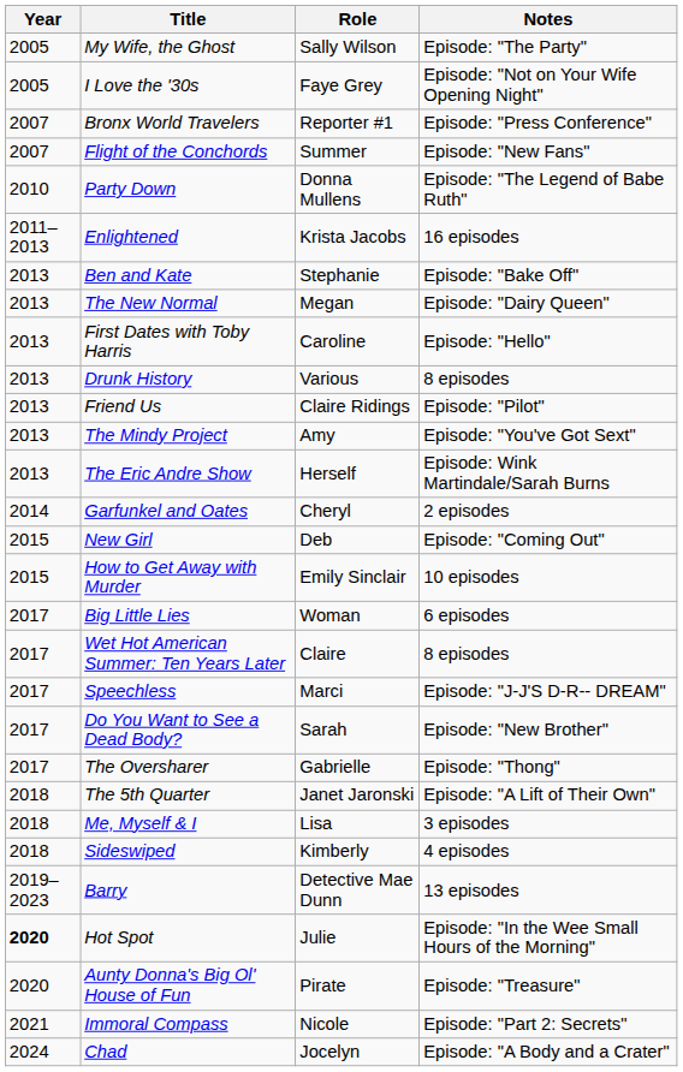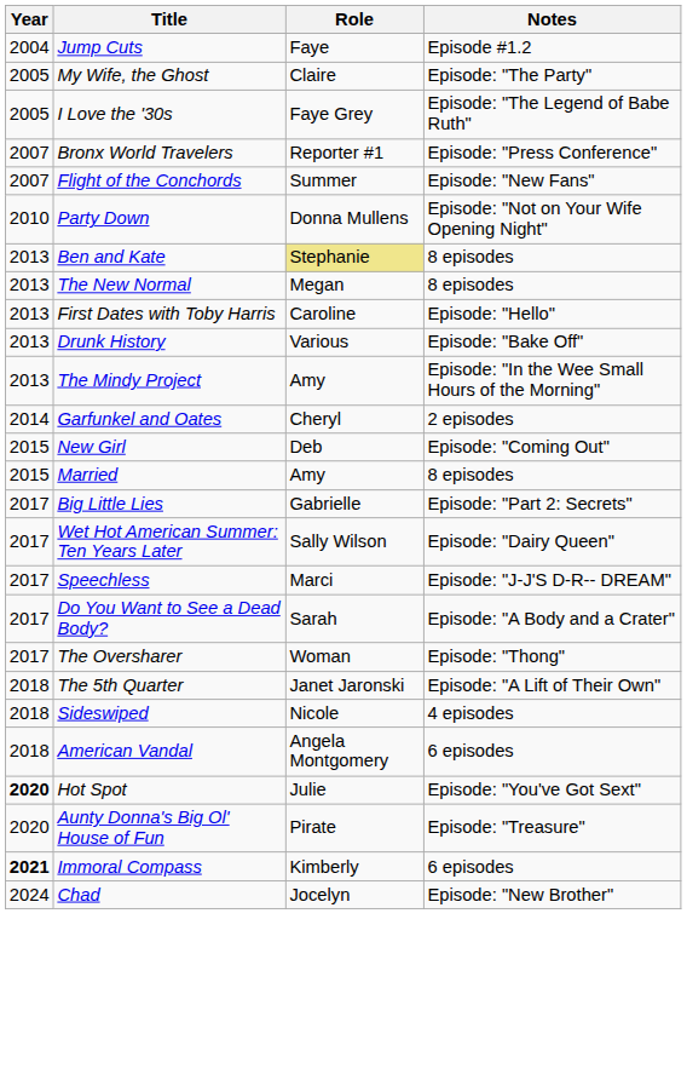 <table class="wikitable sortable">
 <tr>
 <th>Year</th>
 <th>Title</th>
 <th>Role</th>
 <th>Notes</th>
 </tr>
 <tr>
+<td>2004</td>
+<td><a href='#'><em>Jump Cuts</em></a></td>
+<td>Faye</td>
+<td>Episode #1.2</td>
+</tr>
+<tr>
 <td>2005</td>
 <td><em>My Wife, the Ghost</em></td>
-<td>Sally Wilson</td>
+<td>Claire</td>
 <td>Episode: "The Party"</td>
 </tr>
 <tr>
 <td>2005</td>
 <td><em>I Love the '30s</em></td>
 <td>Faye Grey</td>
-<td>Episode: "Not on Your Wife Opening Night"</td>
+<td>Episode: "The Legend of Babe Ruth"</td>
 </tr>
 <tr>
 <td>2007</td>
 <td><em>Bronx World Travelers</em></td>
 <td>Reporter #1</td>
 <td>Episode: "Press Conference"</td>
 </tr>
 <tr>
 <td>2007</td>
 <td><a href='#'><em>Flight of the Conchords</em></a></td>
 <td>Summer</td>
 <td>Episode: "New Fans"</td>
 </tr>
 <tr>
 <td>2010</td>
 <td><em><a href='#'>Party Down</a></em></td>
 <td>Donna Mullens</td>
-<td>Episode: "The Legend of Babe Ruth"</td>
-</tr>
-<tr>
-<td>2011–2013</td>
-<td><a href='#'><em>Enlightened</em></a></td>
-<td>Krista Jacobs</td>
-<td>16 episodes</td>
+<td>Episode: "Not on Your Wife Opening Night"</td>
 </tr>
 <tr>
 <td>2013</td>
 <td><em><a href='#'>Ben and Kate</a></em></td>
-<td>Stephanie</td>
-<td>Episode: "Bake Off"</td>
+<td style="background: khaki;">Stephanie</td>
+<td>8 episodes</td>
 </tr>
 <tr>
 <td>2013</td>
 <td><a href='#'><em>The New Normal</em></a></td>
 <td>Megan</td>
-<td>Episode: "Dairy Queen"</td>
+<td>8 episodes</td>
 </tr>
 <tr>
 <td>2013</td>
 <td><em>First Dates with Toby Harris</em></td>
 <td>Caroline</td>
 <td>Episode: "Hello"</td>
 </tr>
 <tr>
 <td>2013</td>
 <td><em><a href='#'>Drunk History</a></em></td>
 <td>Various</td>
-<td>8 episodes</td>
-</tr>
-<tr>
-<td>2013</td>
-<td><em>Friend Us</em></td>
-<td>Claire Ridings</td>
-<td>Episode: "Pilot"</td>
+<td>Episode: "Bake Off"</td>
 </tr>
 <tr>
 <td>2013</td>
 <td><em><a href='#'>The Mindy Project</a></em></td>
 <td>Amy</td>
-<td>Episode: "You've Got Sext"</td>
-</tr>
-<tr>
-<td>2013</td>
-<td><em><a href='#'>The Eric Andre Show</a></em></td>
-<td>Herself</td>
-<td>Episode: Wink Martindale/Sarah Burns</td>
+<td>Episode: "In the Wee Small Hours of the Morning"</td>
 </tr>
 <tr>
 <td>2014</td>
 <td><a href='#'><em>Garfunkel and Oates</em></a></td>
 <td>Cheryl</td>
 <td>2 episodes</td>
 </tr>
 <tr>
 <td>2015</td>
 <td><em><a href='#'>New Girl</a></em></td>
 <td>Deb</td>
 <td>Episode: "Coming Out"</td>
 </tr>
 <tr>
 <td>2015</td>
-<td><em><a href='#'>How to Get Away with Murder</a></em></td>
-<td>Emily Sinclair</td>
-<td>10 episodes</td>
+<td><a href='#'><em>Married</em></a></td>
+<td>Amy</td>
+<td>8 episodes</td>
 </tr>
 <tr>
 <td>2017</td>
 <td><a href='#'><em>Big Little Lies</em></a></td>
-<td>Woman</td>
-<td>6 episodes</td>
+<td>Gabrielle</td>
+<td>Episode: "Part 2: Secrets"</td>
 </tr>
 <tr>
 <td>2017</td>
 <td><em><a href='#'>Wet Hot American Summer: Ten Years Later</a></em></td>
-<td>Claire</td>
-<td>8 episodes</td>
+<td>Sally Wilson</td>
+<td>Episode: "Dairy Queen"</td>
 </tr>
 <tr>
 <td>2017</td>
 <td><a href='#'><em>Speechless</em></a></td>
 <td>Marci</td>
 <td>Episode: "J-J'S D-R-- DREAM"</td>
 </tr>
 <tr>
 <td>2017</td>
 <td><em><a href='#'>Do You Want to See a Dead Body?</a></em></td>
 <td>Sarah</td>
-<td>Episode: "New Brother"</td>
+<td>Episode: "A Body and a Crater"</td>
 </tr>
 <tr>
 <td>2017</td>
 <td><em>The Oversharer</em></td>
-<td>Gabrielle</td>
+<td>Woman</td>
 <td>Episode: "Thong"</td>
 </tr>
 <tr>
 <td>2018</td>
 <td><em>The 5th Quarter</em></td>
 <td>Janet Jaronski</td>
 <td>Episode: "A Lift of Their Own"</td>
 </tr>
 <tr>
 <td>2018</td>
-<td><a href='#'><em>Me, Myself & I</em></a></td>
-<td>Lisa</td>
-<td>3 episodes</td>
+<td><a href='#'><em>Sideswiped</em></a></td>
+<td>Nicole</td>
+<td>4 episodes</td>
 </tr>
 <tr>
 <td>2018</td>
-<td><a href='#'><em>Sideswiped</em></a></td>
-<td>Kimberly</td>
-<td>4 episodes</td>
-</tr>
-<tr>
-<td>2019–2023</td>
-<td><a href='#'><em>Barry</em></a></td>
-<td>Detective Mae Dunn</td>
-<td>13 episodes</td>
+<td><em><a href='#'>American Vandal</a></em></td>
+<td>Angela Montgomery</td>
+<td>6 episodes</td>
 </tr>
 <tr>
 <td><strong>2020</strong></td>
 <td><em>Hot Spot</em></td>
 <td>Julie</td>
-<td>Episode: "In the Wee Small Hours of the Morning"</td>
+<td>Episode: "You've Got Sext"</td>
 </tr>
 <tr>
 <td>2020</td>
 <td><em><a href='#'>Aunty Donna's Big Ol' House of Fun</a></em></td>
 <td>Pirate</td>
 <td>Episode: "Treasure"</td>
 </tr>
 <tr>
-<td>2021</td>
+<td><strong>2021</strong></td>
 <td><em><a href='#'>Immoral Compass</a></em></td>
-<td>Nicole</td>
-<td>Episode: "Part 2: Secrets"</td>
+<td>Kimberly</td>
+<td>6 episodes</td>
 </tr>
 <tr>
 <td>2024</td>
 <td><em><a href='#'>Chad</a></em></td>
 <td>Jocelyn</td>
-<td>Episode: "A Body and a Crater"</td>
+<td>Episode: "New Brother"</td>
 </tr>
 </table>
